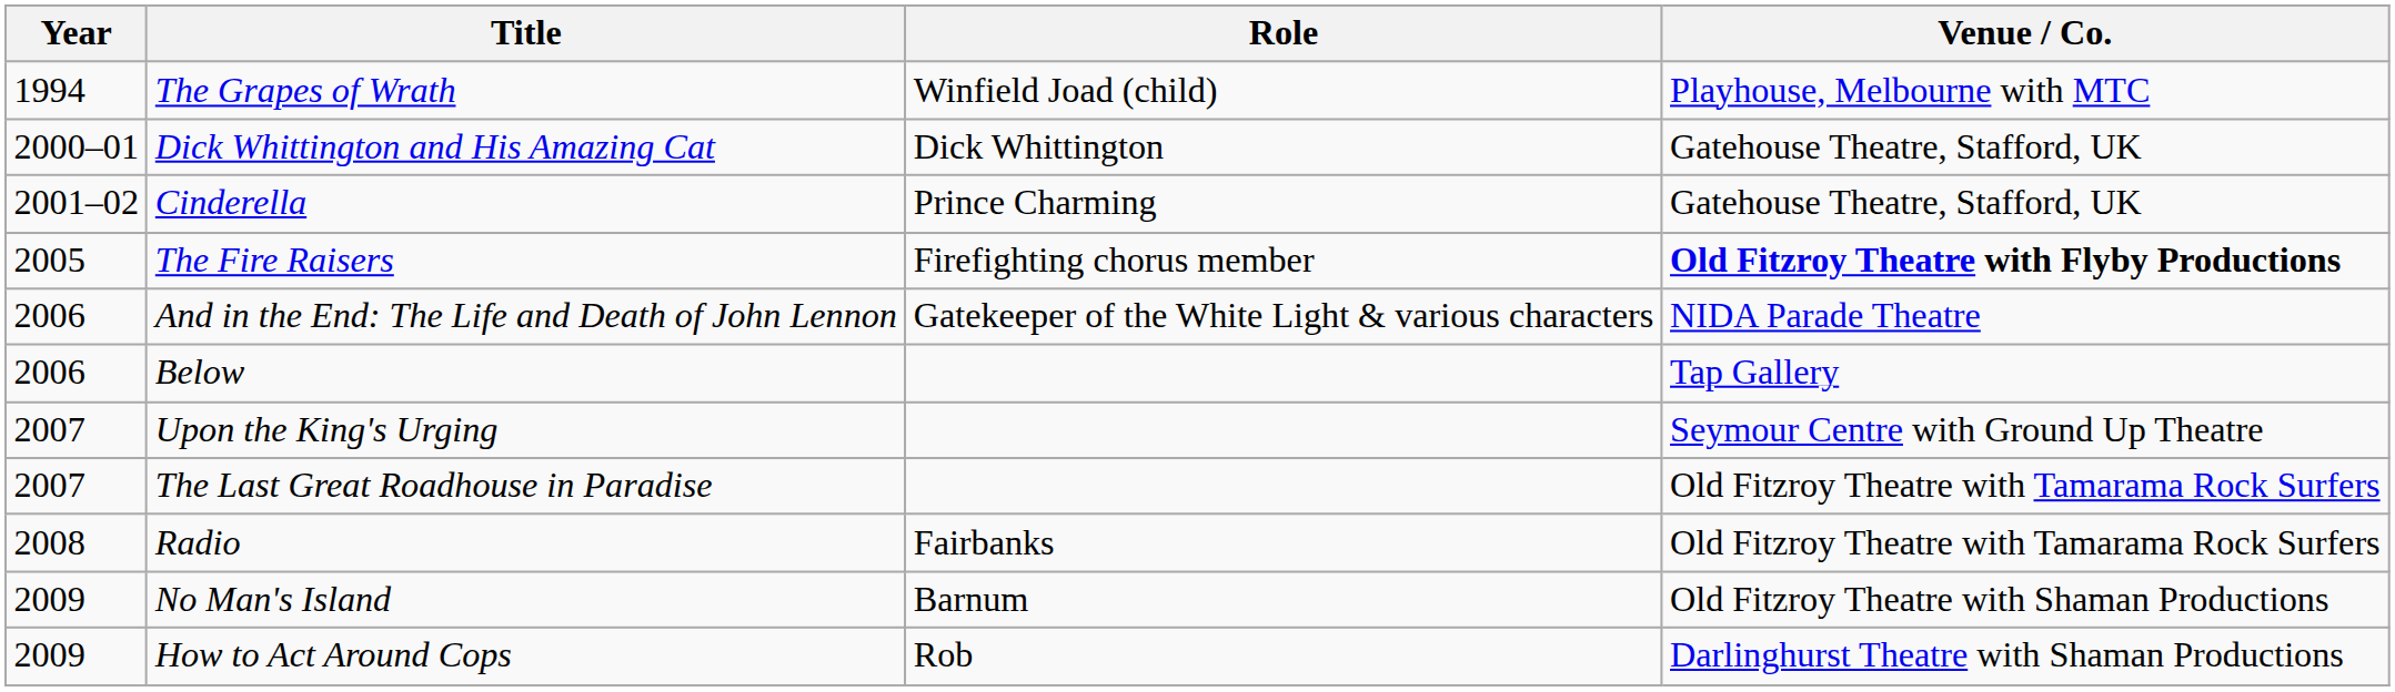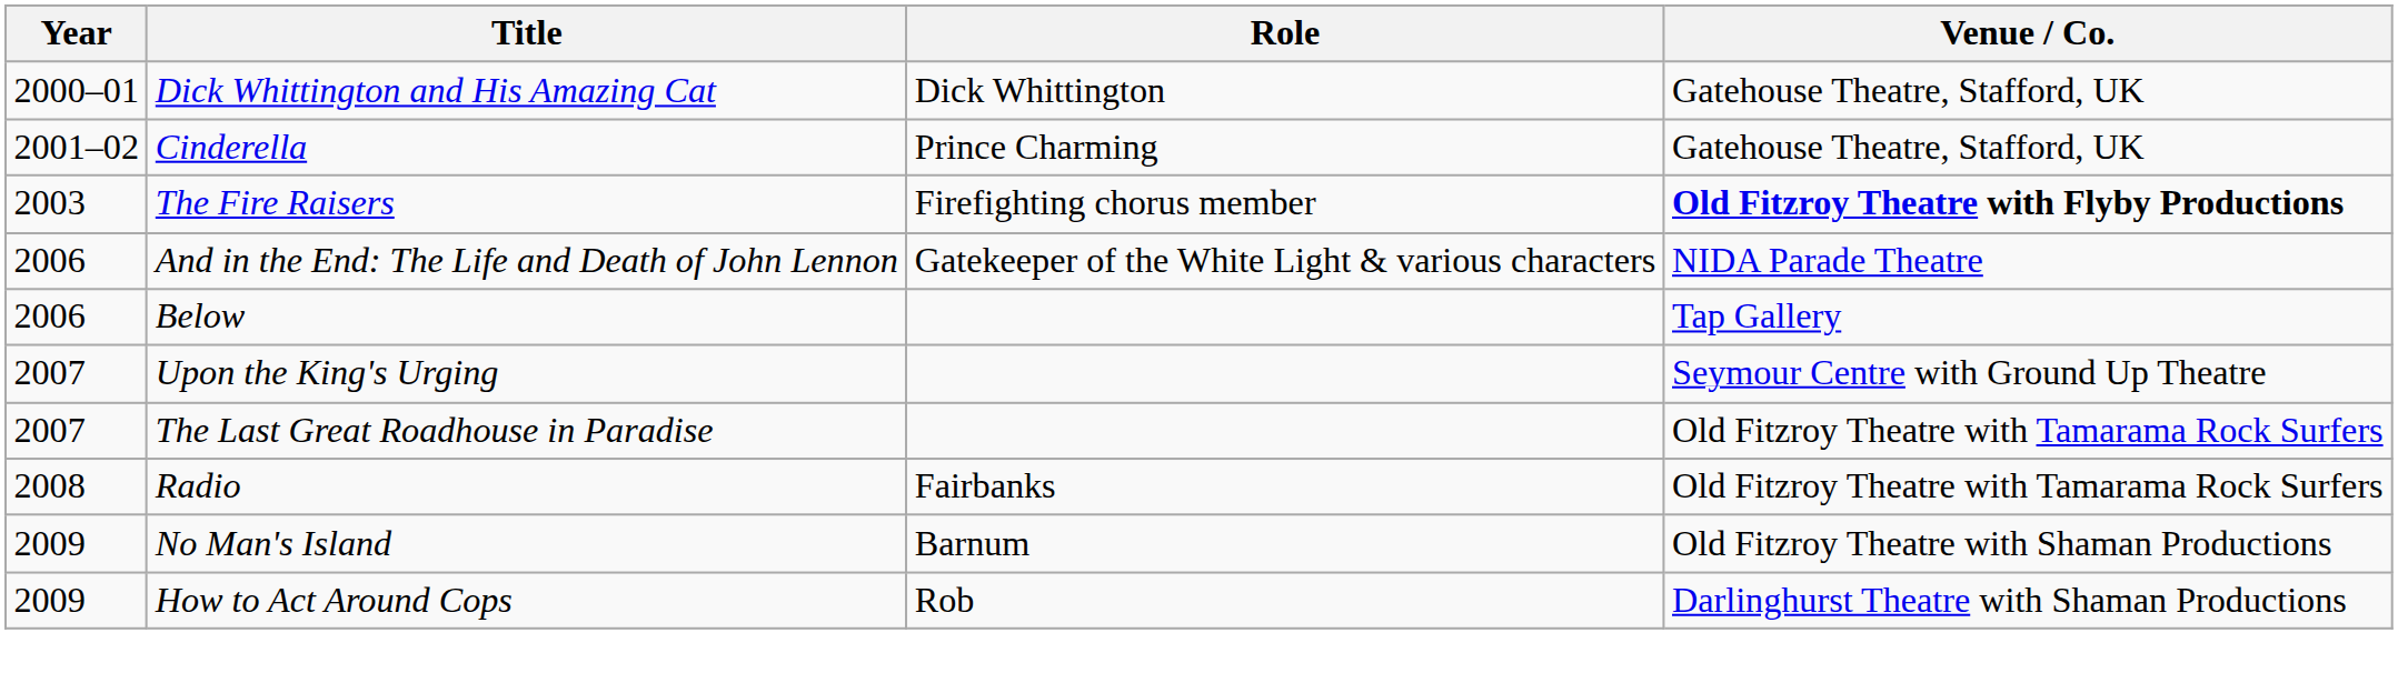 <table class="wikitable">
 <tr>
 <th>Year</th>
 <th>Title</th>
 <th>Role</th>
 <th>Venue / Co.</th>
-</tr>
-<tr>
-<td>1994</td>
-<td><em><a href='#'>The Grapes of Wrath</a></em></td>
-<td>Winfield Joad (child)</td>
-<td><a href='#'>Playhouse, Melbourne</a> with <a href='#'>MTC</a></td>
 </tr>
 <tr>
 <td>2000–01</td>
 <td><em><a href='#'>Dick Whittington and His Amazing Cat</a></em></td>
 <td>Dick Whittington</td>
 <td>Gatehouse Theatre, Stafford, UK</td>
 </tr>
 <tr>
 <td>2001–02</td>
 <td><em><a href='#'>Cinderella</a></em></td>
 <td>Prince Charming</td>
 <td>Gatehouse Theatre, Stafford, UK</td>
 </tr>
 <tr>
-<td>2005</td>
+<td>2003</td>
 <td><em><a href='#'>The Fire Raisers</a></em></td>
 <td>Firefighting chorus member</td>
 <td><strong><a href='#'>Old Fitzroy Theatre</a> with Flyby Productions</strong></td>
 </tr>
 <tr>
 <td>2006</td>
 <td><em>And in the End: The Life and Death of John Lennon</em></td>
 <td>Gatekeeper of the White Light & various characters</td>
 <td><a href='#'>NIDA Parade Theatre</a></td>
 </tr>
 <tr>
 <td>2006</td>
 <td><em>Below</em></td>
 <td></td>
 <td><a href='#'>Tap Gallery</a></td>
 </tr>
 <tr>
 <td>2007</td>
 <td><em>Upon the King's Urging</em></td>
 <td></td>
 <td><a href='#'>Seymour Centre</a> with Ground Up Theatre</td>
 </tr>
 <tr>
 <td>2007</td>
 <td><em>The Last Great Roadhouse in Paradise</em></td>
 <td></td>
 <td>Old Fitzroy Theatre with <a href='#'>Tamarama Rock Surfers</a></td>
 </tr>
 <tr>
 <td>2008</td>
 <td><em>Radio</em></td>
 <td>Fairbanks</td>
 <td>Old Fitzroy Theatre with Tamarama Rock Surfers</td>
 </tr>
 <tr>
 <td>2009</td>
 <td><em>No Man's Island</em></td>
 <td>Barnum</td>
 <td>Old Fitzroy Theatre with Shaman Productions</td>
 </tr>
 <tr>
 <td>2009</td>
 <td><em>How to Act Around Cops</em></td>
 <td>Rob</td>
 <td><a href='#'>Darlinghurst Theatre</a> with Shaman Productions</td>
 </tr>
 </table>
